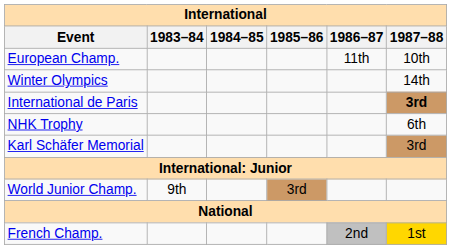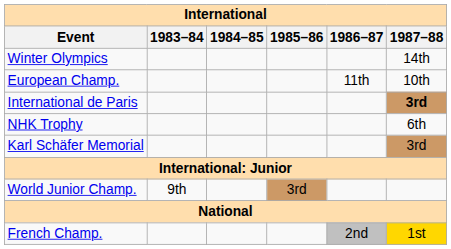 <table class="wikitable" style="text-align:center">
 <tr>
 <th style="background-color: #ffdead; " colspan=6 align=center><strong>International</strong></th>
 </tr>
 <tr>
 <th>Event</th>
 <th>1983–84</th>
 <th>1984–85</th>
 <th>1985–86</th>
 <th>1986–87</th>
 <th>1987–88</th>
 </tr>
 <tr>
+<td align=left><a href='#'>Winter Olympics</a></td>
+<td></td>
+<td></td>
+<td></td>
+<td></td>
+<td>14th</td>
+</tr>
+<tr>
 <td align=left><a href='#'>European Champ.</a></td>
 <td></td>
 <td></td>
 <td></td>
 <td>11th</td>
 <td>10th</td>
-</tr>
-<tr>
-<td align=left><a href='#'>Winter Olympics</a></td>
-<td></td>
-<td></td>
-<td></td>
-<td></td>
-<td>14th</td>
 </tr>
 <tr>
 <td align=left><a href='#'>International de Paris</a></td>
 <td></td>
 <td></td>
 <td></td>
 <td></td>
 <td bgcolor=cc9966><strong>3rd</strong></td>
 </tr>
 <tr>
 <td align=left><a href='#'>NHK Trophy</a></td>
 <td></td>
 <td></td>
 <td></td>
 <td></td>
 <td>6th</td>
 </tr>
 <tr>
 <td align=left><a href='#'>Karl Schäfer Memorial</a></td>
 <td></td>
 <td></td>
 <td></td>
 <td></td>
 <td bgcolor=cc9966>3rd</td>
 </tr>
 <tr>
 <th style="background-color: #ffdead; " colspan=6 align=center><strong>International: Junior</strong></th>
 </tr>
 <tr>
 <td align=left><a href='#'>World Junior Champ.</a></td>
 <td>9th</td>
 <td></td>
 <td bgcolor=cc9966>3rd</td>
 <td></td>
 <td></td>
 </tr>
 <tr>
 <th style="background-color: #ffdead; " colspan=6 align=center><strong>National</strong></th>
 </tr>
 <tr>
 <td align=left><a href='#'>French Champ.</a></td>
 <td></td>
 <td></td>
 <td></td>
 <td bgcolor=silver>2nd</td>
 <td bgcolor=gold>1st</td>
 </tr>
 </table>
